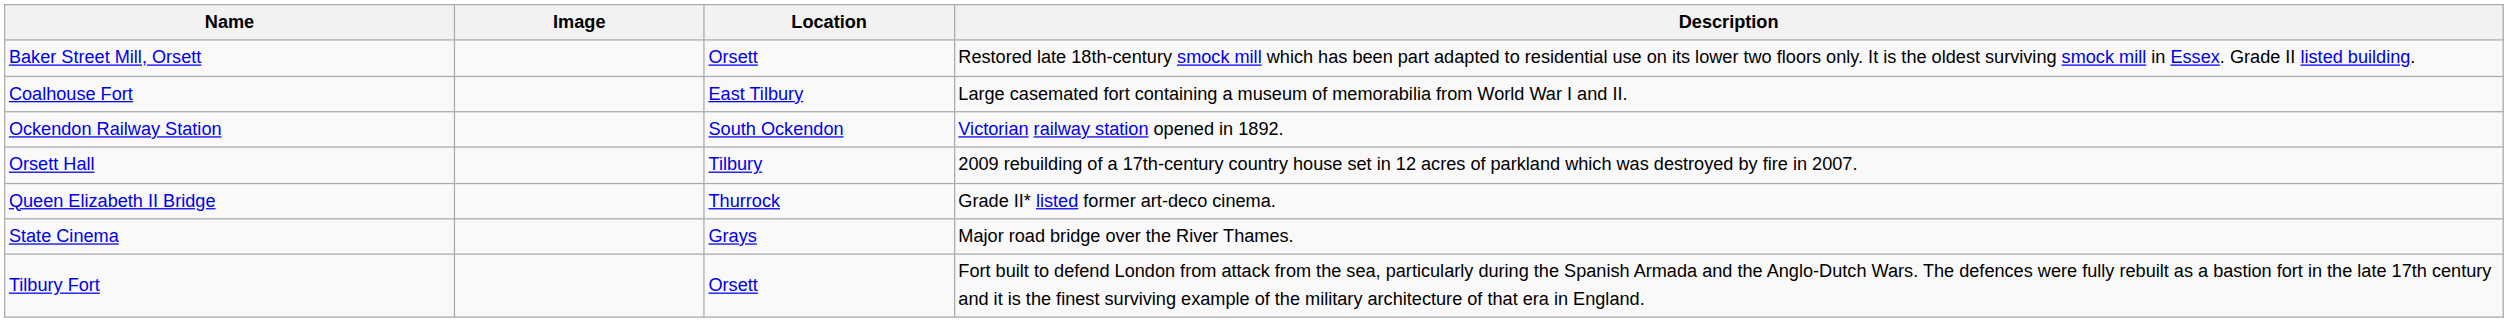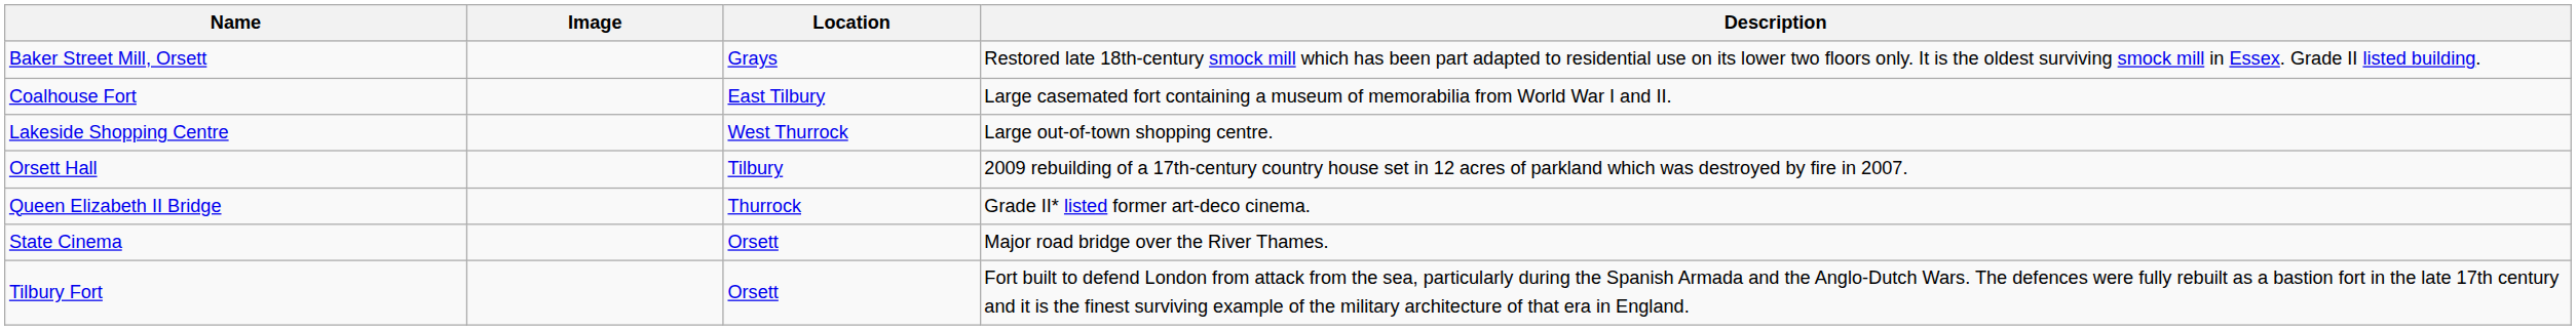 <table class="wikitable sortable" style="font-size:90%;width:100%;border:0px;text-align:left;line-height:150%;">
 <tr>
 <th width="18%">Name</th>
 <th width="10%" class="unsortable">Image</th>
 <th width="10%">Location</th>
 <th width="62%" class="unsortable">Description</th>
 </tr>
 <tr>
 <td><a href='#'>Baker Street Mill, Orsett</a></td>
 <td></td>
-<td><a href='#'>Orsett</a></td>
+<td><a href='#'>Grays</a></td>
 <td>Restored late 18th-century <a href='#'>smock mill</a> which has been part adapted to residential use on its lower two floors only. It is the oldest surviving <a href='#'>smock mill</a> in <a href='#'>Essex</a>. Grade II <a href='#'>listed building</a>.</td>
 </tr>
 <tr>
 <td><a href='#'>Coalhouse Fort</a></td>
 <td></td>
 <td><a href='#'>East Tilbury</a></td>
 <td>Large casemated fort containing a museum of memorabilia from World War I and II.</td>
 </tr>
 <tr>
-<td><a href='#'>Ockendon Railway Station</a></td>
+<td><a href='#'>Lakeside Shopping Centre</a></td>
 <td></td>
-<td><a href='#'>South Ockendon</a></td>
-<td><a href='#'>Victorian</a> <a href='#'>railway station</a> opened in 1892.</td>
+<td><a href='#'>West Thurrock</a></td>
+<td>Large out-of-town shopping centre.</td>
 </tr>
 <tr>
 <td><a href='#'>Orsett Hall</a></td>
 <td></td>
 <td><a href='#'>Tilbury</a></td>
 <td>2009 rebuilding of a 17th-century country house set in 12 acres of parkland which was destroyed by fire in 2007.</td>
 </tr>
 <tr>
 <td><a href='#'>Queen Elizabeth II Bridge</a></td>
 <td></td>
 <td><a href='#'>Thurrock</a></td>
 <td>Grade II* <a href='#'>listed</a> former art-deco cinema.</td>
 </tr>
 <tr>
 <td><a href='#'>State Cinema</a></td>
 <td></td>
-<td><a href='#'>Grays</a></td>
+<td><a href='#'>Orsett</a></td>
 <td>Major road bridge over the River Thames.</td>
 </tr>
 <tr>
 <td><a href='#'>Tilbury Fort</a></td>
 <td></td>
 <td><a href='#'>Orsett</a></td>
 <td>Fort built to defend London from attack from the sea, particularly during the Spanish Armada and the Anglo-Dutch Wars. The defences were fully rebuilt as a bastion fort in the late 17th century and it is the finest surviving example of the military architecture of that era in England.</td>
 </tr>
 <tr>
 </tr>
 </table>
